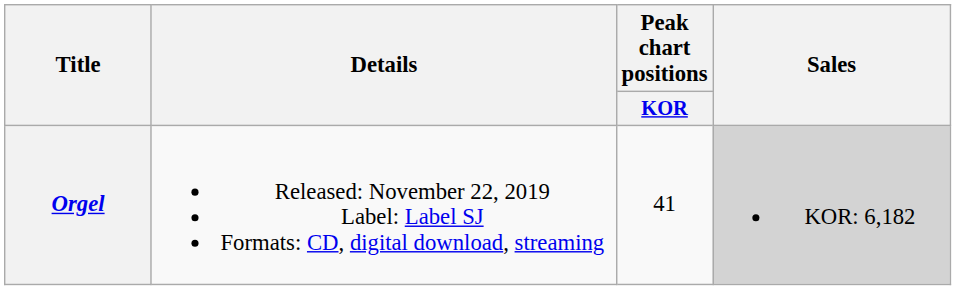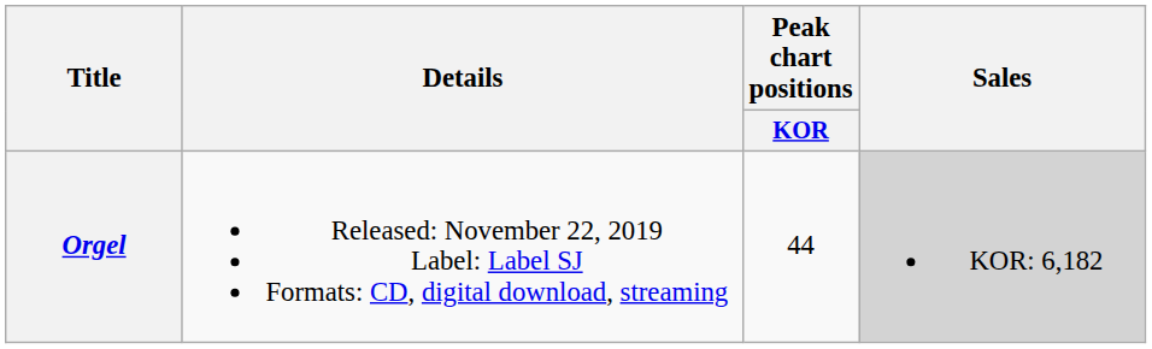 <table class="wikitable plainrowheaders" style="text-align:center;">
 <tr>
 <th rowspan="2" style="width:6em;">Title</th>
 <th rowspan="2" style="width:20em;">Details</th>
 <th colspan="1">Peak chart positions</th>
 <th rowspan="2" style="width:10em;">Sales</th>
 </tr>
 <tr>
 <th style="width:3em;font-size:90%;"><a href='#'>KOR</a><br></th>
 </tr>
 <tr>
 <th scope=row><em><a href='#'>Orgel</a></em></th>
 <td><br><ul><li>Released: November 22, 2019</li><li>Label: <a href='#'>Label SJ</a></li><li>Formats: <a href='#'>CD</a>, <a href='#'>digital download</a>, <a href='#'>streaming</a></li></ul></td>
-<td>41</td>
+<td>44</td>
 <td style="background: lightgrey;"><br><ul><li>KOR: 6,182</li></ul></td>
 </tr>
 </table>
